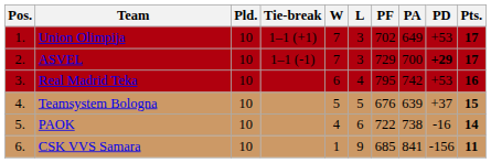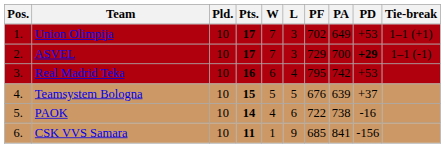 <table class="wikitable" style="text-align:center">
 <tr>
 <th width=15>Pos.</th>
 <th width=220>Team</th>
 <th width=20>Pld.</th>
-<th>Tie-break</th>
+<th width=20>Pts.</th>
 <th width=20>W</th>
 <th width=20>L</th>
 <th width=20>PF</th>
 <th width=20>PA</th>
 <th width=20>PD</th>
-<th width=20>Pts.</th>
+<th>Tie-break</th>
 </tr>
 <tr bgcolor="bronze">
 <td>1.</td>
 <td align=left> <a href='#'>Union Olimpija</a></td>
 <td>10</td>
-<td>1–1 (+1)</td>
+<td><strong>17</strong></td>
 <td>7</td>
 <td>3</td>
 <td>702</td>
 <td>649</td>
 <td>+53</td>
-<td><strong>17</strong></td>
+<td>1–1 (+1)</td>
 </tr>
 <tr bgcolor="bronze">
 <td>2.</td>
 <td align=left> <a href='#'>ASVEL</a></td>
 <td>10</td>
-<td>1–1 (-1)</td>
+<td><strong>17</strong></td>
 <td>7</td>
 <td>3</td>
 <td>729</td>
 <td>700</td>
 <td><strong>+29</strong></td>
-<td><strong>17</strong></td>
+<td>1–1 (-1)</td>
 </tr>
 <tr bgcolor="bronze">
 <td>3.</td>
 <td align=left> <a href='#'>Real Madrid Teka</a></td>
 <td>10</td>
-<td></td>
+<td><strong>16</strong></td>
 <td>6</td>
 <td>4</td>
 <td>795</td>
 <td>742</td>
 <td>+53</td>
-<td><strong>16</strong></td>
+<td></td>
 </tr>
 <tr bgcolor=cc9966>
 <td>4.</td>
 <td align=left> <a href='#'>Teamsystem Bologna</a></td>
 <td>10</td>
-<td></td>
+<td><strong>15</strong></td>
 <td>5</td>
 <td>5</td>
 <td>676</td>
 <td>639</td>
 <td>+37</td>
-<td><strong>15</strong></td>
+<td></td>
 </tr>
 <tr bgcolor=cc9966>
 <td>5.</td>
 <td align=left> <a href='#'>PAOK</a></td>
 <td>10</td>
-<td></td>
+<td><strong>14</strong></td>
 <td>4</td>
 <td>6</td>
 <td>722</td>
 <td>738</td>
 <td>-16</td>
-<td><strong>14</strong></td>
+<td></td>
 </tr>
 <tr bgcolor=cc9966>
 <td>6.</td>
 <td align=left> <a href='#'>CSK VVS Samara</a></td>
 <td>10</td>
-<td></td>
+<td><strong>11</strong></td>
 <td>1</td>
 <td>9</td>
 <td>685</td>
 <td>841</td>
 <td>-156</td>
-<td><strong>11</strong></td>
+<td></td>
 </tr>
 </table>
